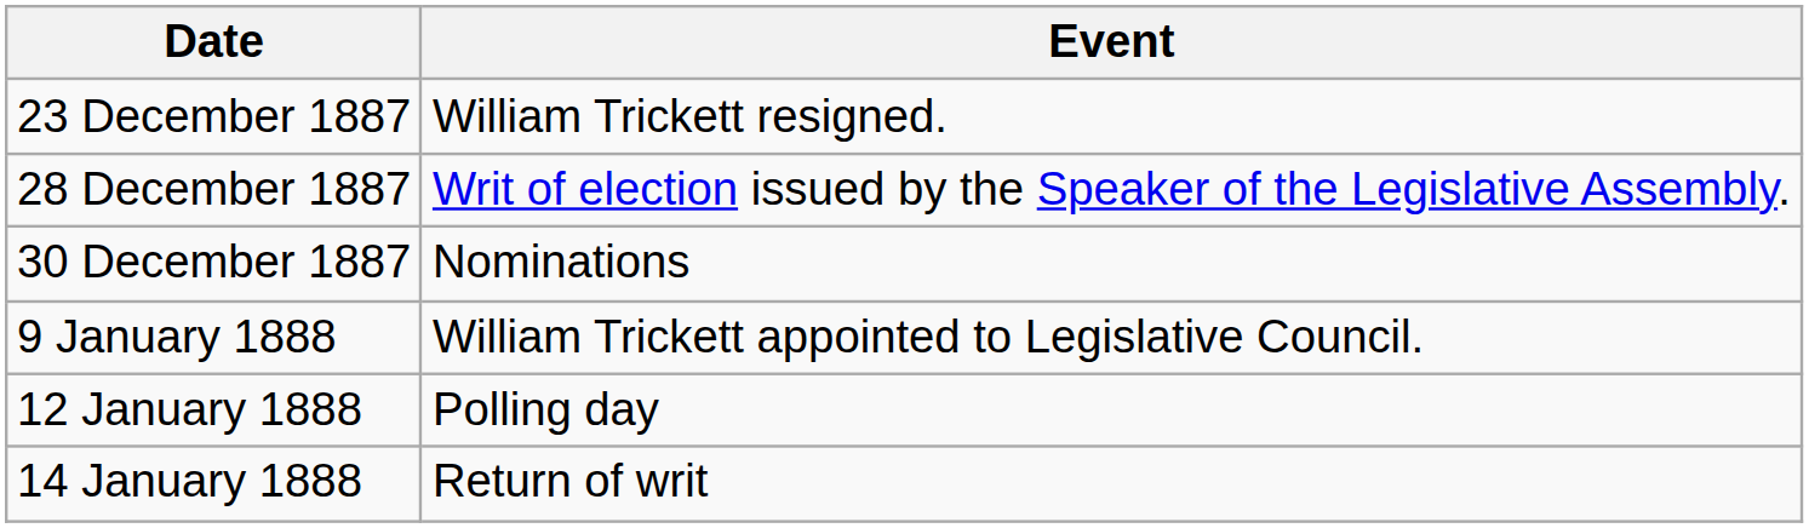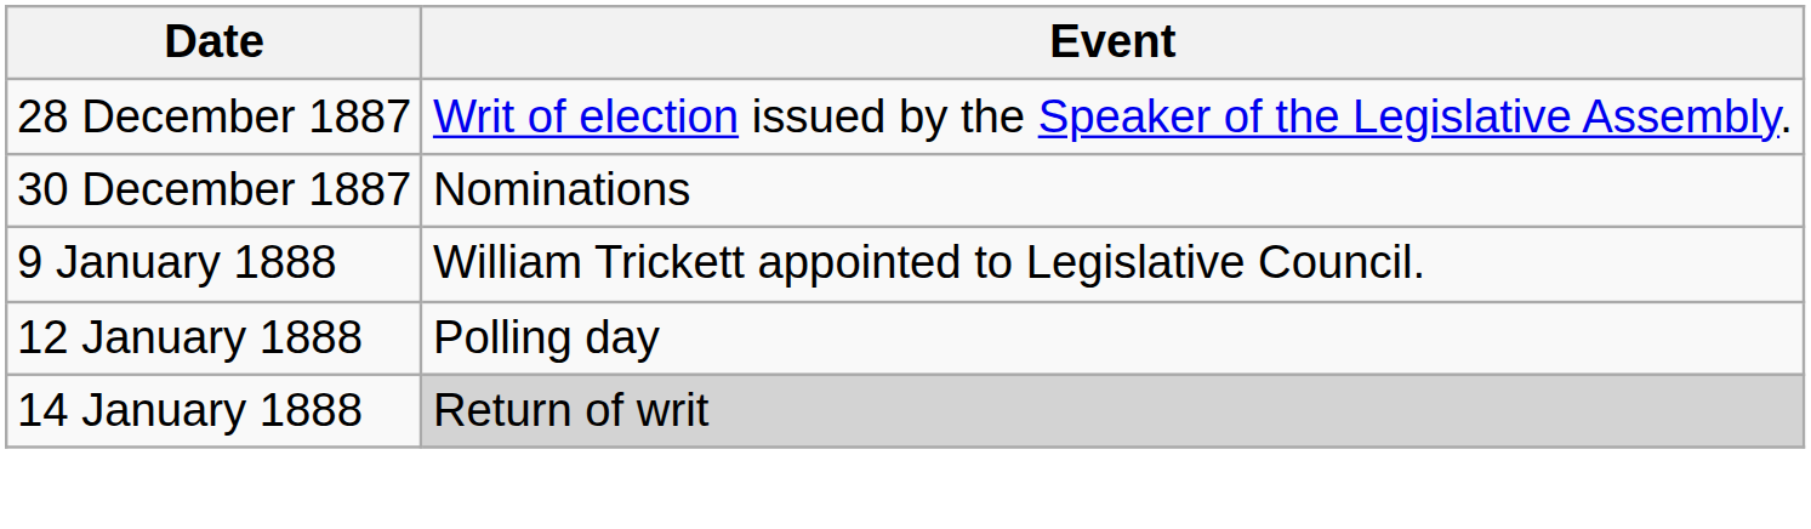 <table class="wikitable">
 <tr>
 <th>Date</th>
 <th>Event</th>
-</tr>
-<tr>
-<td>23 December 1887</td>
-<td>William Trickett resigned.</td>
 </tr>
 <tr>
 <td>28 December 1887</td>
 <td><a href='#'>Writ of election</a> issued by the <a href='#'>Speaker of the Legislative Assembly</a>.</td>
 </tr>
 <tr>
 <td>30 December 1887</td>
 <td>Nominations</td>
 </tr>
 <tr>
 <td>9 January 1888</td>
 <td>William Trickett appointed to Legislative Council.</td>
 </tr>
 <tr>
 <td>12 January 1888</td>
 <td>Polling day</td>
 </tr>
 <tr>
 <td>14 January 1888</td>
-<td>Return of writ</td>
+<td style="background: lightgrey;">Return of writ</td>
 </tr>
 </table>
